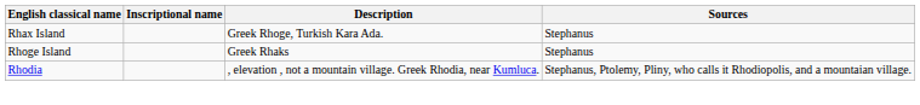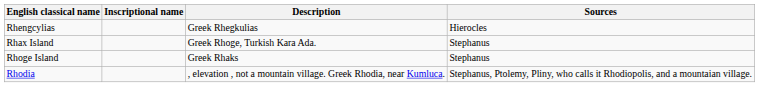 <table class="wikitable sortable">
 <tr>
 <th>English classical name</th>
 <th>Inscriptional name</th>
 <th>Description</th>
 <th>Sources</th>
+</tr>
+<tr>
+<td>Rhengcylias</td>
+<td></td>
+<td>Greek Rhegkulias</td>
+<td>Hierocles</td>
 </tr>
 <tr>
 <td>Rhax Island</td>
 <td></td>
 <td>Greek Rhoge, Turkish Kara Ada.</td>
 <td>Stephanus</td>
 </tr>
 <tr>
 <td>Rhoge Island</td>
 <td></td>
 <td>Greek Rhaks</td>
 <td>Stephanus</td>
 </tr>
 <tr>
 <td><a href='#'>Rhodia</a></td>
 <td></td>
 <td>, elevation , not a mountain village. Greek Rhodia, near <a href='#'>Kumluca</a>.</td>
 <td>Stephanus, Ptolemy, Pliny, who calls it Rhodiopolis, and a mountaian village.</td>
 </tr>
 </table>
